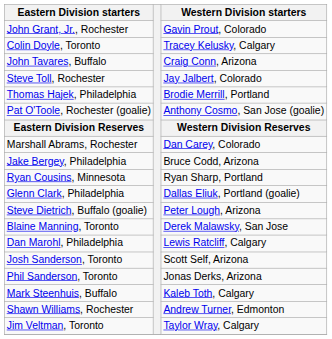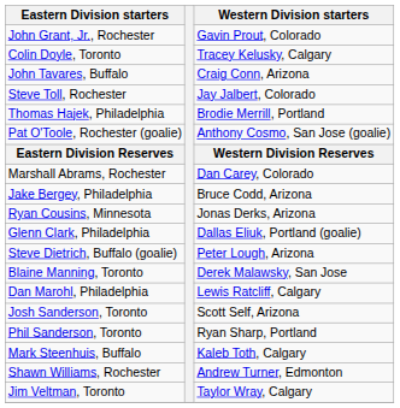 <table class="wikitable">
 <tr>
 <th>Eastern Division starters</th>
 <th rowspan="20"> </th>
 <th>Western Division starters</th>
 </tr>
 <tr>
 <td><a href='#'>John Grant, Jr.</a>, Rochester</td>
 <td><a href='#'>Gavin Prout</a>, Colorado</td>
 </tr>
 <tr>
 <td><a href='#'>Colin Doyle</a>, Toronto</td>
 <td><a href='#'>Tracey Kelusky</a>, Calgary</td>
 </tr>
 <tr>
 <td><a href='#'>John Tavares</a>, Buffalo</td>
 <td><a href='#'>Craig Conn</a>, Arizona</td>
 </tr>
 <tr>
 <td><a href='#'>Steve Toll</a>, Rochester</td>
 <td><a href='#'>Jay Jalbert</a>, Colorado</td>
 </tr>
 <tr>
 <td><a href='#'>Thomas Hajek</a>, Philadelphia</td>
 <td><a href='#'>Brodie Merrill</a>, Portland</td>
 </tr>
 <tr>
 <td><a href='#'>Pat O'Toole</a>, Rochester (goalie)</td>
 <td><a href='#'>Anthony Cosmo</a>, San Jose (goalie)</td>
 </tr>
 <tr>
 <th>Eastern Division Reserves</th>
 <th>Western Division Reserves</th>
 </tr>
 <tr>
 <td>Marshall Abrams, Rochester</td>
 <td><a href='#'>Dan Carey</a>, Colorado</td>
 </tr>
 <tr>
 <td><a href='#'>Jake Bergey</a>, Philadelphia</td>
 <td>Bruce Codd, Arizona</td>
 </tr>
 <tr>
 <td><a href='#'>Ryan Cousins</a>, Minnesota</td>
-<td>Ryan Sharp, Portland</td>
+<td>Jonas Derks, Arizona</td>
 </tr>
 <tr>
 <td><a href='#'>Glenn Clark</a>, Philadelphia</td>
 <td><a href='#'>Dallas Eliuk</a>, Portland (goalie)</td>
 </tr>
 <tr>
 <td><a href='#'>Steve Dietrich</a>, Buffalo (goalie)</td>
 <td><a href='#'>Peter Lough</a>, Arizona</td>
 </tr>
 <tr>
 <td><a href='#'>Blaine Manning</a>, Toronto</td>
 <td><a href='#'>Derek Malawsky</a>, San Jose</td>
 </tr>
 <tr>
 <td><a href='#'>Dan Marohl</a>, Philadelphia</td>
 <td><a href='#'>Lewis Ratcliff</a>, Calgary</td>
 </tr>
 <tr>
 <td><a href='#'>Josh Sanderson</a>, Toronto</td>
 <td>Scott Self, Arizona</td>
 </tr>
 <tr>
 <td><a href='#'>Phil Sanderson</a>, Toronto</td>
-<td>Jonas Derks, Arizona</td>
+<td>Ryan Sharp, Portland</td>
 </tr>
 <tr>
 <td><a href='#'>Mark Steenhuis</a>, Buffalo</td>
 <td><a href='#'>Kaleb Toth</a>, Calgary</td>
 </tr>
 <tr>
 <td><a href='#'>Shawn Williams</a>, Rochester</td>
 <td><a href='#'>Andrew Turner</a>, Edmonton</td>
 </tr>
 <tr>
 <td><a href='#'>Jim Veltman</a>, Toronto</td>
 <td><a href='#'>Taylor Wray</a>, Calgary</td>
 </tr>
 <tr>
 </tr>
 </table>
